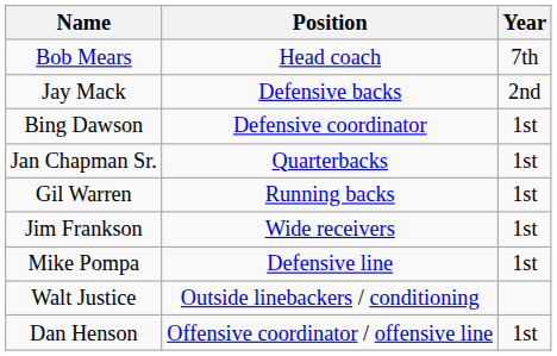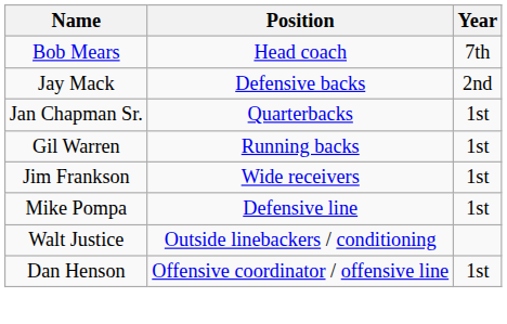 <table class="wikitable">
 <tr>
 <th>Name</th>
 <th>Position</th>
 <th>Year</th>
 </tr>
 <tr align="center">
 <td><a href='#'>Bob Mears</a></td>
 <td><a href='#'>Head coach</a></td>
 <td>7th</td>
 </tr>
 <tr align="center">
 <td>Jay Mack</td>
 <td><a href='#'>Defensive backs</a></td>
 <td>2nd</td>
-</tr>
-<tr align="center">
-<td>Bing Dawson</td>
-<td><a href='#'>Defensive coordinator</a></td>
-<td>1st</td>
 </tr>
 <tr align="center">
 <td>Jan Chapman Sr.</td>
 <td><a href='#'>Quarterbacks</a></td>
 <td>1st</td>
 </tr>
 <tr align="center">
 <td>Gil Warren</td>
 <td><a href='#'>Running backs</a></td>
 <td>1st</td>
 </tr>
 <tr align="center">
 <td>Jim Frankson</td>
 <td><a href='#'>Wide receivers</a></td>
 <td>1st</td>
 </tr>
 <tr align="center">
 <td>Mike Pompa</td>
 <td><a href='#'>Defensive line</a></td>
 <td>1st</td>
 </tr>
 <tr align="center">
 <td>Walt Justice</td>
 <td><a href='#'>Outside linebackers</a> / <a href='#'>conditioning</a></td>
 <td></td>
 </tr>
 <tr align="center">
 <td>Dan Henson</td>
 <td><a href='#'>Offensive coordinator</a> / <a href='#'>offensive line</a></td>
 <td>1st</td>
 </tr>
 </table>
